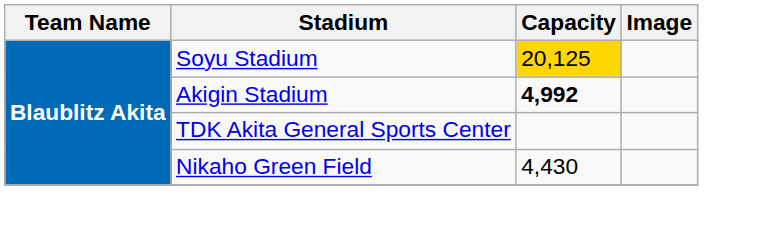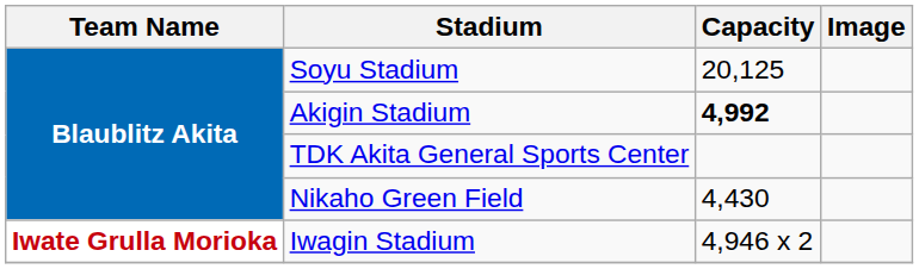 <table class="wikitable">
 <tr>
 <th>Team Name</th>
 <th>Stadium</th>
 <th>Capacity</th>
 <th>Image</th>
 </tr>
 <tr>
 <th rowspan="4"style="color:white; background:#006AB6;">Blaublitz Akita</th>
 <td><a href='#'>Soyu Stadium</a></td>
-<td style="background: gold;">20,125</td>
+<td>20,125</td>
 <td></td>
 </tr>
 <tr>
 <td><a href='#'>Akigin Stadium</a></td>
 <td><strong>4,992</strong></td>
 <td></td>
 </tr>
 <tr>
 <td><a href='#'>TDK Akita General Sports Center</a></td>
 <td></td>
 <td></td>
 </tr>
 <tr>
 <td><a href='#'>Nikaho Green Field</a></td>
 <td>4,430</td>
 <td></td>
 </tr>
 <tr>
+<th rowspan="1"style="color:#C7000E; background:#FFF;">Iwate Grulla Morioka</th>
+<td><a href='#'>Iwagin Stadium</a></td>
+<td>4,946 x 2</td>
+<td></td>
+</tr>
+<tr>
 </tr>
 </table>
